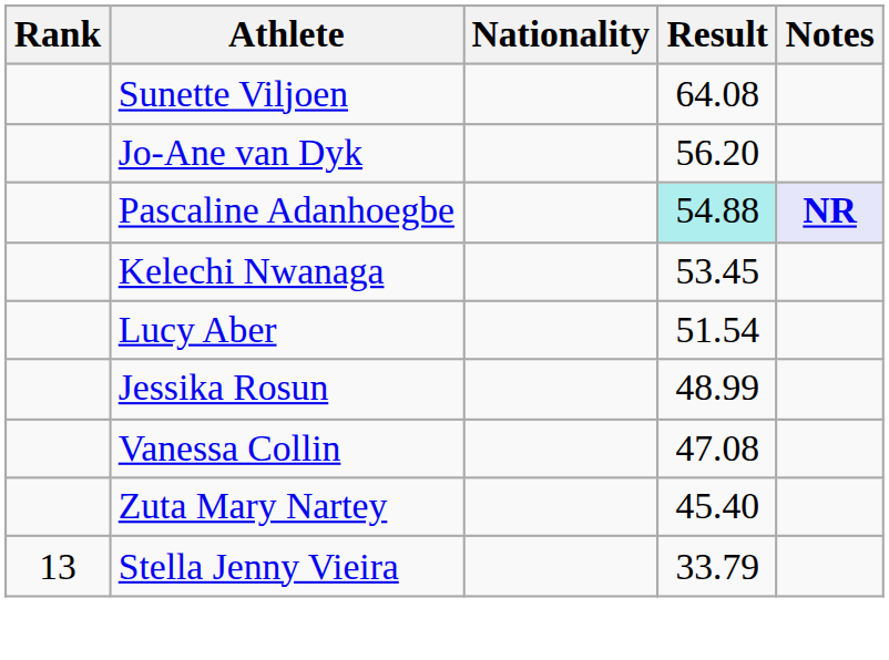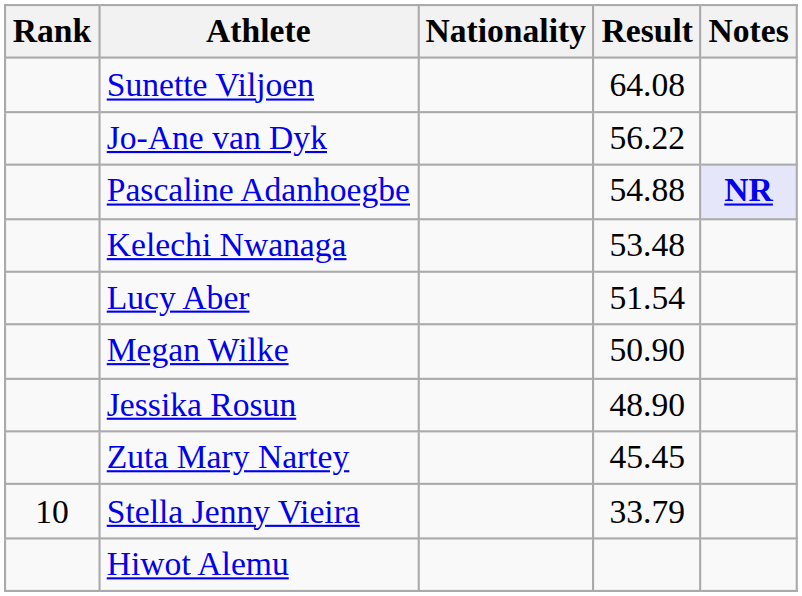 <table class="wikitable sortable" style="text-align:center">
 <tr>
 <th>Rank</th>
 <th>Athlete</th>
 <th>Nationality</th>
 <th>Result</th>
 <th>Notes</th>
 </tr>
 <tr>
 <td></td>
 <td align="left"><a href='#'>Sunette Viljoen</a></td>
 <td align=left></td>
 <td>64.08</td>
 <td></td>
 </tr>
 <tr>
 <td></td>
 <td align="left"><a href='#'>Jo-Ane van Dyk</a></td>
 <td align=left></td>
-<td>56.20</td>
+<td>56.22</td>
 <td></td>
 </tr>
 <tr>
 <td></td>
 <td align="left"><a href='#'>Pascaline Adanhoegbe</a></td>
 <td align=left></td>
-<td style="background: paleturquoise;">54.88</td>
+<td>54.88</td>
 <td style="background: lavender;"><strong><a href='#'>NR</a></strong></td>
 </tr>
 <tr>
 <td></td>
 <td align="left"><a href='#'>Kelechi Nwanaga</a></td>
 <td align=left></td>
-<td>53.45</td>
+<td>53.48</td>
 <td></td>
 </tr>
 <tr>
 <td></td>
 <td align="left"><a href='#'>Lucy Aber</a></td>
 <td align=left></td>
 <td>51.54</td>
 <td></td>
 </tr>
 <tr>
 <td></td>
-<td align="left"><a href='#'>Jessika Rosun</a></td>
+<td align="left"><a href='#'>Megan Wilke</a></td>
 <td align=left></td>
-<td>48.99</td>
+<td>50.90</td>
 <td></td>
 </tr>
 <tr>
 <td></td>
-<td align="left"><a href='#'>Vanessa Collin</a></td>
+<td align="left"><a href='#'>Jessika Rosun</a></td>
 <td align=left></td>
-<td>47.08</td>
+<td>48.90</td>
 <td></td>
 </tr>
 <tr>
 <td></td>
 <td align="left"><a href='#'>Zuta Mary Nartey</a></td>
 <td align=left></td>
-<td>45.40</td>
+<td>45.45</td>
 <td></td>
 </tr>
 <tr>
-<td>13</td>
+<td>10</td>
 <td align="left"><a href='#'>Stella Jenny Vieira</a></td>
 <td align=left></td>
 <td>33.79</td>
 <td></td>
 </tr>
+<tr>
+<td></td>
+<td align="left"><a href='#'>Hiwot Alemu</a></td>
+<td align=left></td>
+<td></td>
+<td></td>
+</tr>
 </table>
